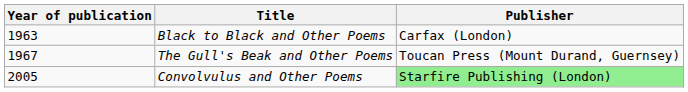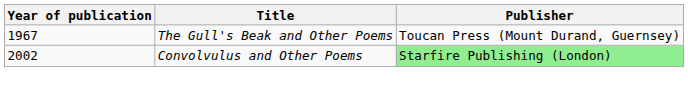 <table class="wikitable sortable">
 <tr>
 <th>Year of publication</th>
 <th>Title</th>
 <th>Publisher</th>
 </tr>
 <tr>
-<td>1963</td>
-<td><em>Black to Black and Other Poems</em></td>
-<td>Carfax (London)</td>
-</tr>
-<tr>
 <td>1967</td>
 <td><em>The Gull's Beak and Other Poems</em></td>
 <td>Toucan Press (Mount Durand, Guernsey)</td>
 </tr>
 <tr>
-<td>2005</td>
+<td>2002</td>
 <td><em>Convolvulus and Other Poems</em></td>
 <td style="background: lightgreen;">Starfire Publishing (London)</td>
 </tr>
 </table>
